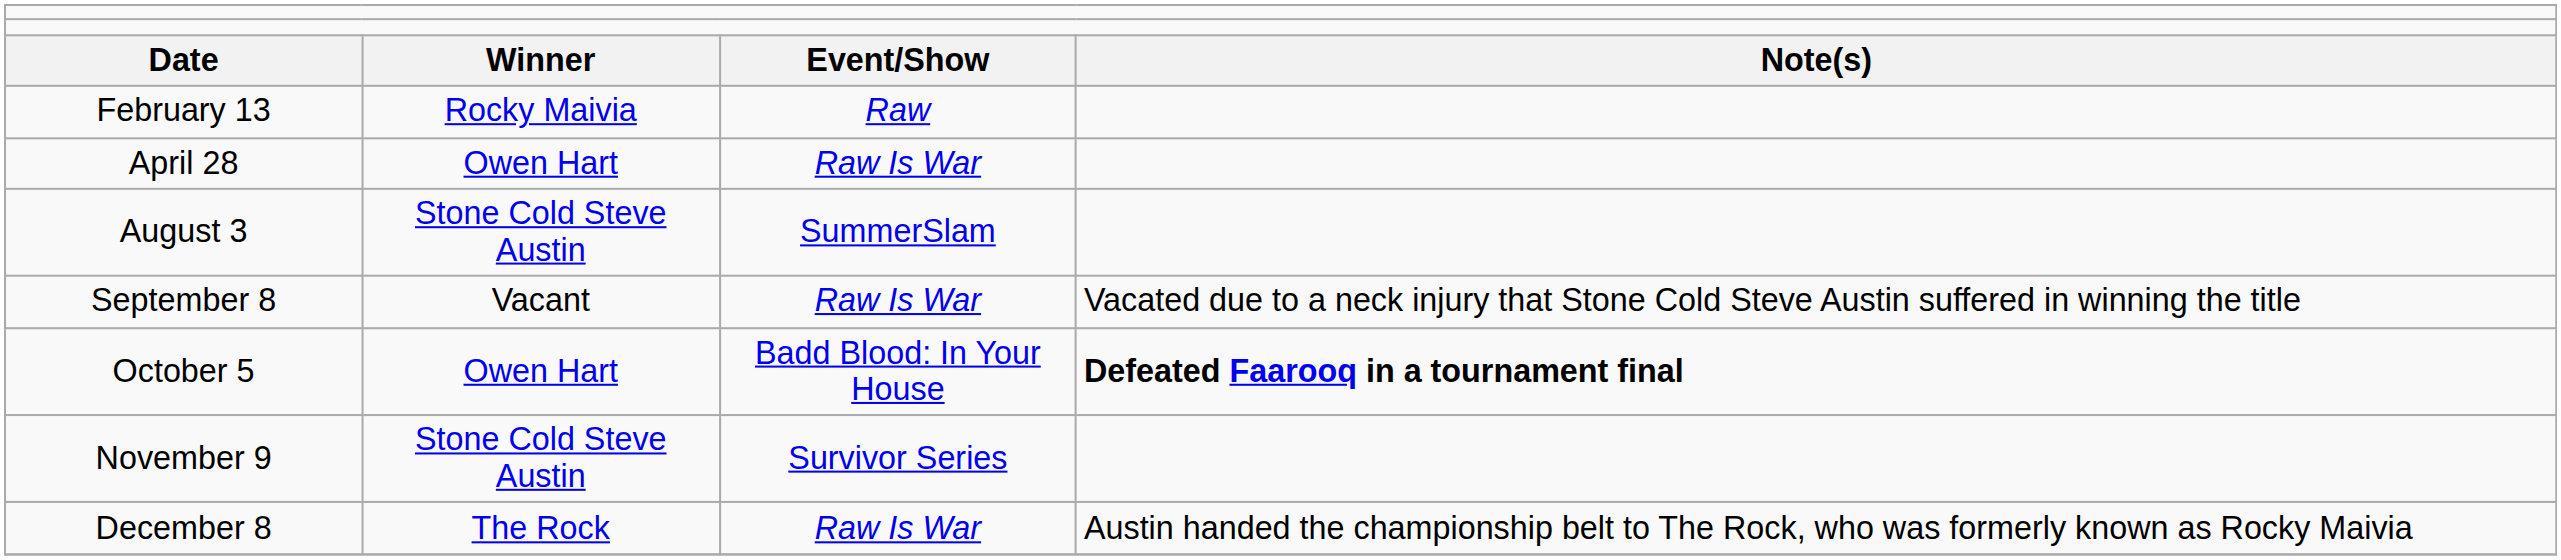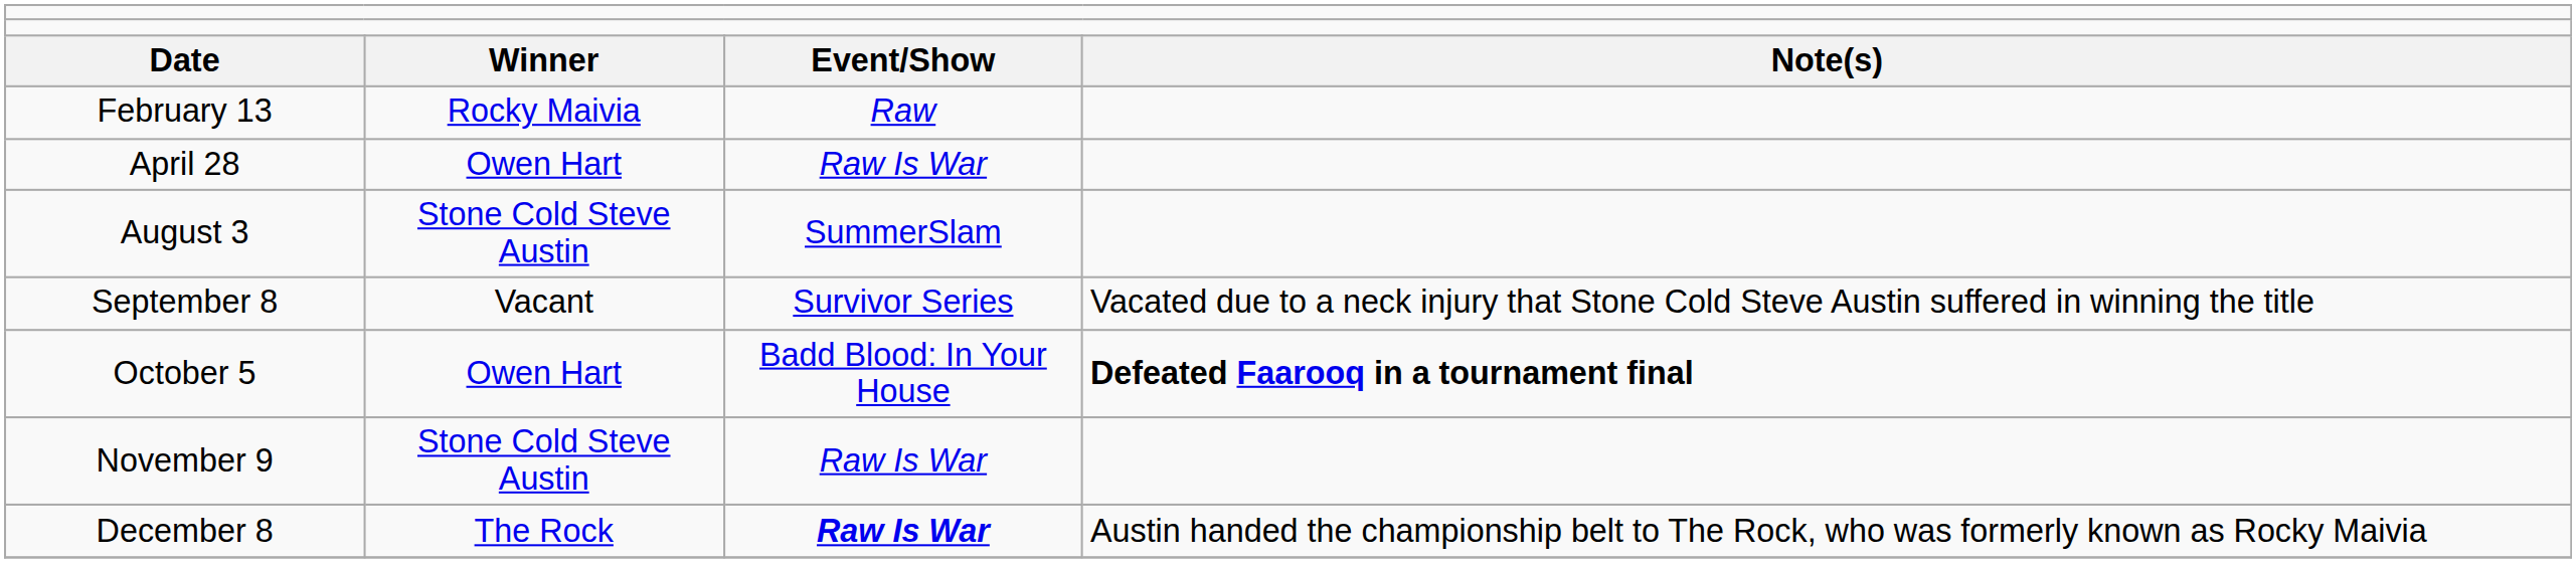 <table class="wikitable" style="text-align:center; width:100%;">
 <tr>
 <td colspan="5"></td>
 </tr>
 <tr>
 <td colspan="5"><strong></strong></td>
 </tr>
 <tr>
 <th width=14%>Date</th>
 <th width=14%>Winner</th>
 <th width=14%>Event/Show</th>
 <th width=58%>Note(s)</th>
 </tr>
 <tr>
 <td>February 13</td>
 <td><a href='#'>Rocky Maivia</a></td>
 <td><em><a href='#'>Raw</a></em></td>
 <td align=left></td>
 </tr>
 <tr>
 <td>April 28</td>
 <td><a href='#'>Owen Hart</a></td>
 <td><em><a href='#'>Raw Is War</a></em></td>
 <td align=left></td>
 </tr>
 <tr>
 <td>August 3</td>
 <td><a href='#'>Stone Cold Steve Austin</a></td>
 <td><a href='#'>SummerSlam</a></td>
 <td align=left></td>
 </tr>
 <tr>
 <td>September 8</td>
 <td>Vacant</td>
-<td><em><a href='#'>Raw Is War</a></em></td>
+<td><a href='#'>Survivor Series</a></td>
 <td align=left>Vacated due to a neck injury that Stone Cold Steve Austin suffered in winning the title</td>
 </tr>
 <tr>
 <td>October 5</td>
 <td><a href='#'>Owen Hart</a></td>
 <td><a href='#'>Badd Blood: In Your House</a></td>
 <td align=left><strong>Defeated <a href='#'>Faarooq</a> in a tournament final</strong></td>
 </tr>
 <tr>
 <td>November 9</td>
 <td><a href='#'>Stone Cold Steve Austin</a></td>
-<td><a href='#'>Survivor Series</a></td>
+<td><em><a href='#'>Raw Is War</a></em></td>
 <td align=left></td>
 </tr>
 <tr>
 <td>December 8</td>
 <td><a href='#'>The Rock</a></td>
-<td><em><a href='#'>Raw Is War</a></em></td>
+<td><strong><em><a href='#'>Raw Is War</a></em></strong></td>
 <td align=left>Austin handed the championship belt to The Rock, who was formerly known as Rocky Maivia</td>
 </tr>
 <tr>
 </tr>
 </table>
